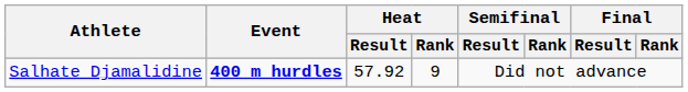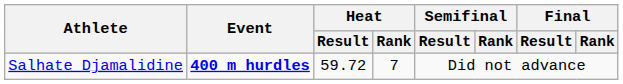 <table class=wikitable style="font-size:90%">
 <tr>
 <th rowspan="2">Athlete</th>
 <th rowspan="2">Event</th>
 <th colspan="2">Heat</th>
 <th colspan="2">Semifinal</th>
 <th colspan="2">Final</th>
 </tr>
 <tr style="font-size:95%">
 <th>Result</th>
 <th>Rank</th>
 <th>Result</th>
 <th>Rank</th>
 <th>Result</th>
 <th>Rank</th>
 </tr>
 <tr align=center>
 <td align=left><a href='#'>Salhate Djamalidine</a></td>
 <td align=left><strong><a href='#'>400 m hurdles</a></strong></td>
-<td>57.92</td>
-<td>9</td>
+<td>59.72</td>
+<td>7</td>
 <td colspan=4>Did not advance</td>
 </tr>
 </table>
